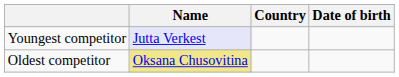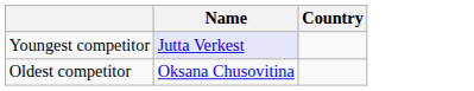 <table class="wikitable">
 <tr>
 <th></th>
 <th>Name</th>
 <th>Country</th>
-<th>Date of birth</th>
 </tr>
 <tr>
 <td>Youngest competitor</td>
 <td style="background: lavender;"><a href='#'>Jutta Verkest</a></td>
 <td></td>
-<td></td>
 </tr>
 <tr>
 <td>Oldest competitor</td>
-<td style="background: khaki;"><a href='#'>Oksana Chusovitina</a></td>
-<td></td>
+<td><a href='#'>Oksana Chusovitina</a></td>
 <td></td>
 </tr>
 </table>
